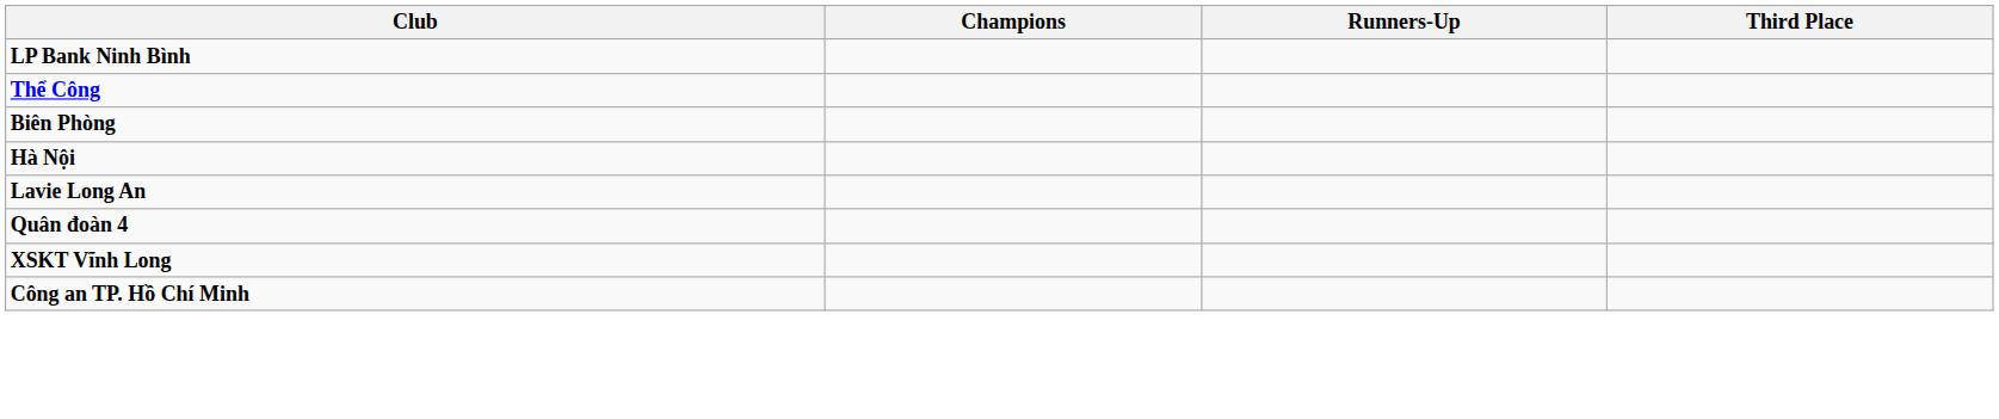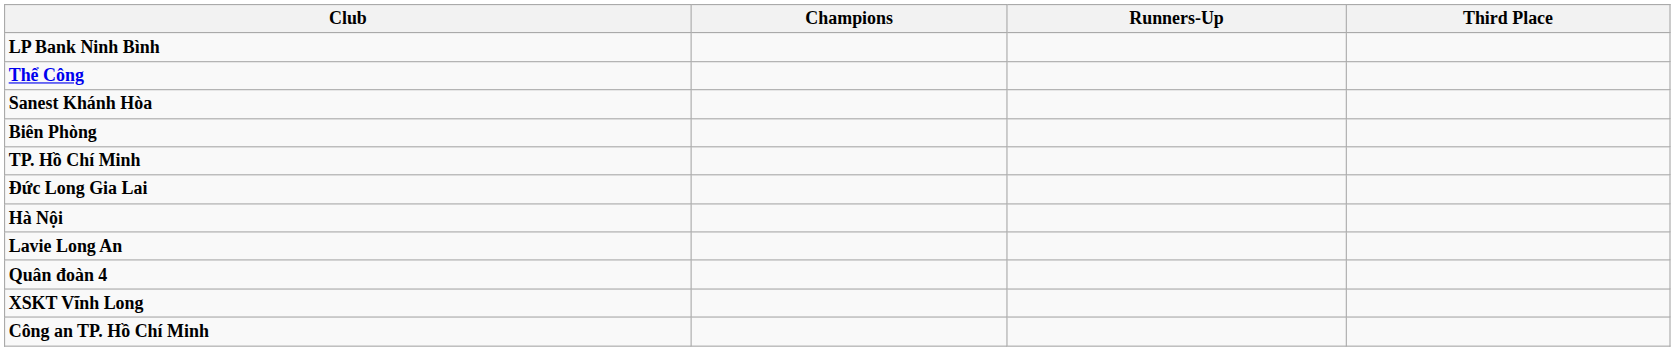 <table class="wikitable sortable" style="width:75%;">
 <tr style="background:#efefef;">
 <th>Club</th>
 <th>Champions</th>
 <th>Runners-Up</th>
 <th>Third Place</th>
 </tr>
 <tr>
 <td><strong>LP Bank Ninh Bình</strong></td>
 <td></td>
 <td></td>
 <td></td>
 </tr>
 <tr>
 <td><strong><a href='#'>Thể Công</a></strong></td>
 <td></td>
 <td></td>
 <td></td>
 </tr>
 <tr>
+<td><strong>Sanest Khánh Hòa</strong></td>
+<td></td>
+<td></td>
+<td></td>
+</tr>
+<tr>
 <td><strong>Biên Phòng</strong></td>
+<td></td>
+<td></td>
+<td></td>
+</tr>
+<tr>
+<td><strong>TP. Hồ Chí Minh</strong></td>
+<td></td>
+<td></td>
+<td></td>
+</tr>
+<tr>
+<td><strong>Đức Long Gia Lai</strong></td>
 <td></td>
 <td></td>
 <td></td>
 </tr>
 <tr>
 <td><strong>Hà Nội</strong></td>
 <td></td>
 <td></td>
 <td></td>
 </tr>
 <tr>
 <td><strong>Lavie Long An</strong></td>
 <td></td>
 <td></td>
 <td></td>
 </tr>
 <tr>
 <td><strong>Quân đoàn 4</strong></td>
 <td></td>
 <td></td>
 <td></td>
 </tr>
 <tr>
 <td><strong>XSKT Vĩnh Long</strong></td>
 <td></td>
 <td></td>
 <td></td>
 </tr>
 <tr>
 <td><strong>Công an TP. Hồ Chí Minh</strong></td>
 <td></td>
 <td></td>
 <td></td>
 </tr>
 </table>
